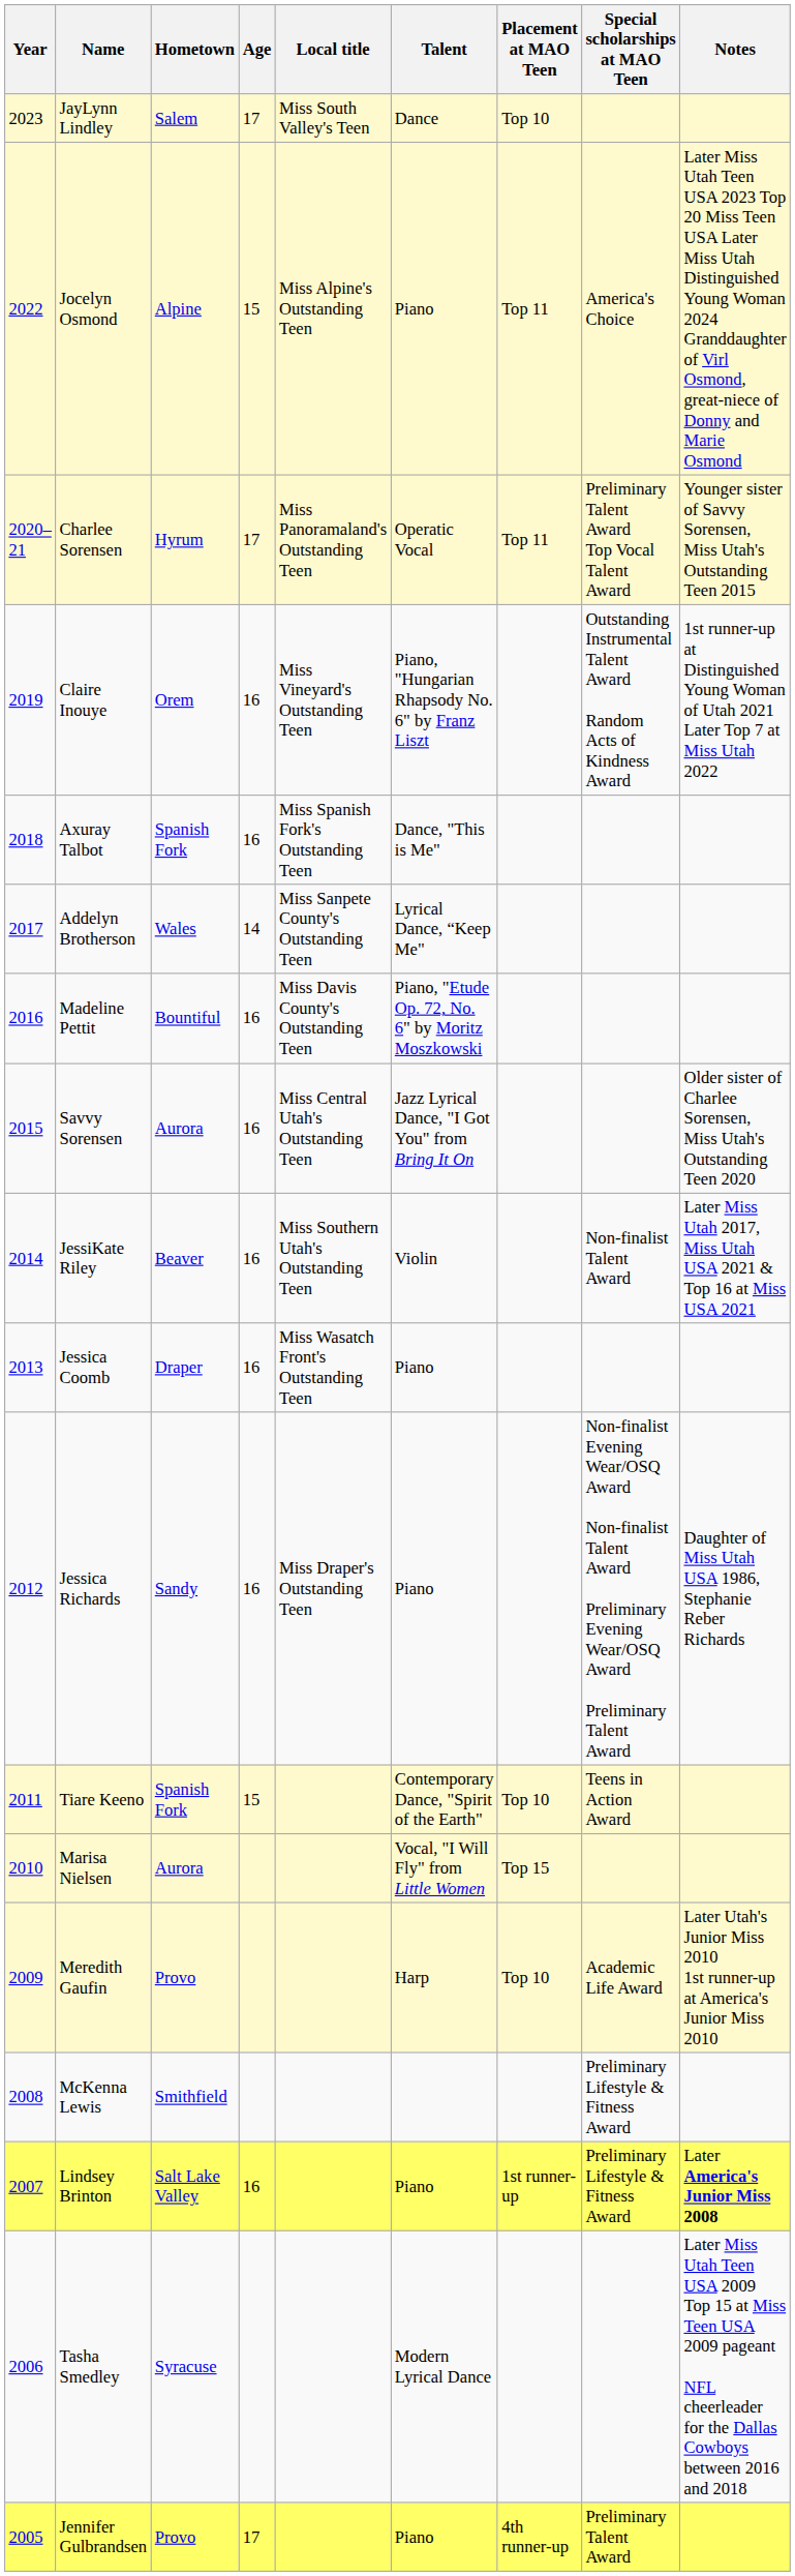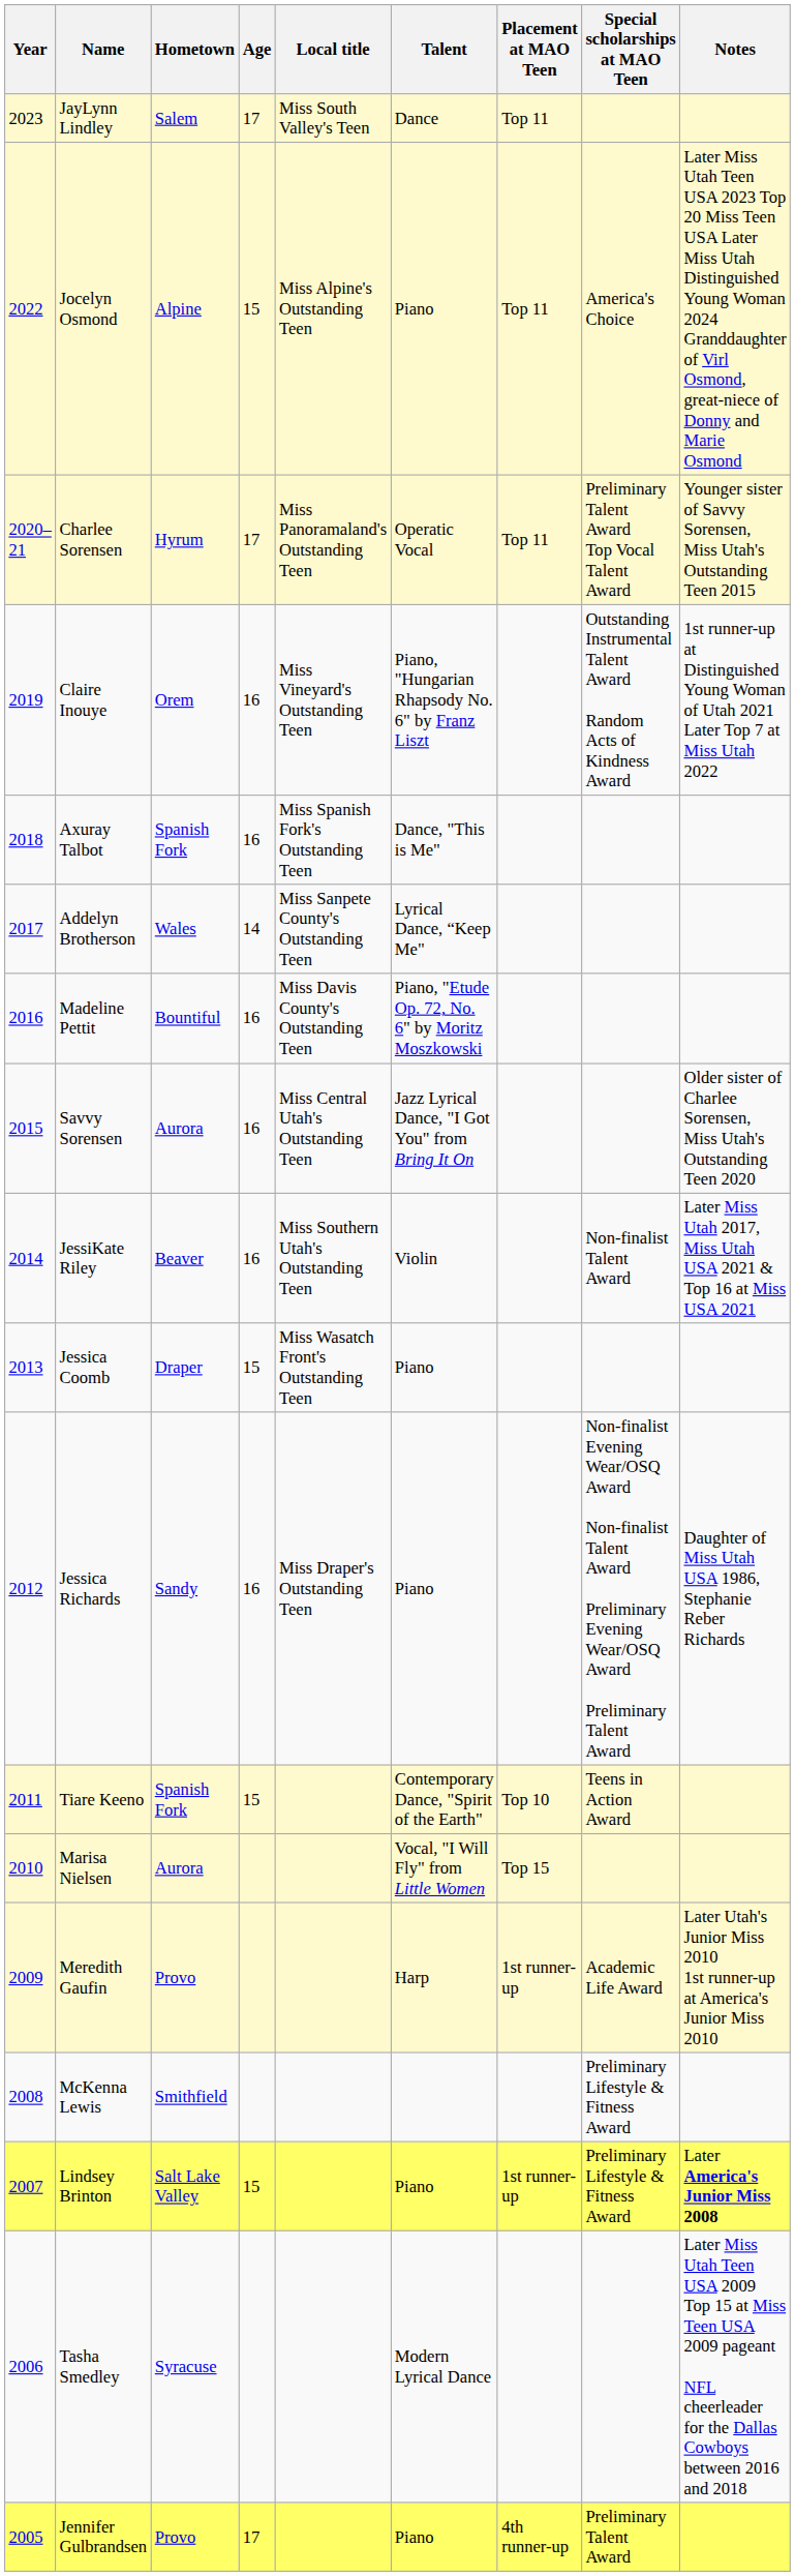 <table class="wikitable sortable" style="font-size:95%;">
 <tr>
 <th>Year</th>
 <th>Name</th>
 <th>Hometown</th>
 <th>Age</th>
 <th>Local title</th>
 <th>Talent</th>
 <th>Placement at MAO Teen</th>
 <th>Special scholarships at MAO Teen</th>
 <th>Notes</th>
 </tr>
 <tr style="background-color:#FFFACD;">
 <td>2023</td>
 <td>JayLynn Lindley</td>
 <td><a href='#'>Salem</a></td>
 <td>17</td>
 <td>Miss South Valley's Teen</td>
 <td>Dance</td>
-<td>Top 10</td>
+<td>Top 11</td>
 <td></td>
 <td></td>
 </tr>
 <tr style="background-color:#FFFACD;">
 <td><a href='#'>2022</a></td>
 <td>Jocelyn Osmond</td>
 <td><a href='#'>Alpine</a></td>
 <td>15</td>
 <td>Miss Alpine's Outstanding Teen</td>
 <td>Piano</td>
 <td>Top 11</td>
 <td>America's Choice</td>
 <td>Later Miss Utah Teen USA 2023 Top 20 Miss Teen USA  Later Miss Utah Distinguished Young Woman 2024<br>Granddaughter of <a href='#'>Virl Osmond</a>, great-niece of <a href='#'>Donny</a> and <a href='#'>Marie Osmond</a></td>
 </tr>
 <tr style="background-color:#FFFACD;">
 <td><a href='#'>2020–21</a></td>
 <td>Charlee Sorensen</td>
 <td><a href='#'>Hyrum</a></td>
 <td>17</td>
 <td>Miss Panoramaland's Outstanding Teen</td>
 <td>Operatic Vocal</td>
 <td>Top 11</td>
 <td>Preliminary Talent Award<br>Top Vocal Talent Award</td>
 <td>Younger sister of Savvy Sorensen, Miss Utah's Outstanding Teen 2015</td>
 </tr>
 <tr>
 <td><a href='#'>2019</a></td>
 <td>Claire Inouye</td>
 <td><a href='#'>Orem</a></td>
 <td>16</td>
 <td>Miss Vineyard's Outstanding Teen</td>
 <td>Piano, "Hungarian Rhapsody No. 6" by <a href='#'>Franz Liszt</a></td>
 <td></td>
 <td>Outstanding Instrumental Talent Award<br><br>Random Acts of Kindness Award</td>
 <td>1st runner-up at Distinguished Young Woman of Utah 2021<br>Later Top 7 at <a href='#'>Miss Utah</a> 2022</td>
 </tr>
 <tr>
 <td><a href='#'>2018</a></td>
 <td>Axuray Talbot</td>
 <td><a href='#'>Spanish Fork</a></td>
 <td>16</td>
 <td>Miss Spanish Fork's Outstanding Teen</td>
 <td>Dance, "This is Me"</td>
 <td></td>
 <td></td>
 <td></td>
 </tr>
 <tr>
 <td><a href='#'>2017</a></td>
 <td>Addelyn Brotherson</td>
 <td><a href='#'>Wales</a></td>
 <td>14</td>
 <td>Miss Sanpete County's Outstanding Teen</td>
 <td>Lyrical Dance, “Keep Me"</td>
 <td></td>
 <td></td>
 <td></td>
 </tr>
 <tr>
 <td><a href='#'>2016</a></td>
 <td>Madeline Pettit</td>
 <td><a href='#'>Bountiful</a></td>
 <td>16</td>
 <td>Miss Davis County's Outstanding Teen</td>
 <td>Piano, "<a href='#'>Etude Op. 72, No. 6</a>" by <a href='#'>Moritz Moszkowski</a></td>
 <td></td>
 <td></td>
 <td></td>
 </tr>
 <tr>
 <td><a href='#'>2015</a></td>
 <td>Savvy Sorensen</td>
 <td><a href='#'>Aurora</a></td>
 <td>16</td>
 <td>Miss Central Utah's Outstanding Teen</td>
 <td>Jazz Lyrical Dance, "I Got You" from <em><a href='#'>Bring It On</a></em></td>
 <td></td>
 <td></td>
 <td>Older sister of Charlee Sorensen, Miss Utah's Outstanding Teen 2020</td>
 </tr>
 <tr>
 <td><a href='#'>2014</a></td>
 <td>JessiKate Riley</td>
 <td><a href='#'>Beaver</a></td>
 <td>16</td>
 <td>Miss Southern Utah's Outstanding Teen</td>
 <td>Violin</td>
 <td></td>
 <td>Non-finalist Talent Award</td>
 <td>Later <a href='#'>Miss Utah</a> 2017, <a href='#'>Miss Utah USA</a> 2021 & Top 16 at <a href='#'>Miss USA 2021</a></td>
 </tr>
 <tr>
 <td><a href='#'>2013</a></td>
 <td>Jessica Coomb</td>
 <td><a href='#'>Draper</a></td>
-<td>16</td>
+<td>15</td>
 <td>Miss Wasatch Front's Outstanding Teen</td>
 <td>Piano</td>
 <td></td>
 <td></td>
 <td></td>
 </tr>
 <tr>
 <td><a href='#'>2012</a></td>
 <td>Jessica Richards</td>
 <td><a href='#'>Sandy</a></td>
 <td>16</td>
 <td>Miss Draper's Outstanding Teen</td>
 <td>Piano</td>
 <td></td>
 <td>Non-finalist Evening Wear/OSQ Award<br><br>Non-finalist Talent Award<br><br>Preliminary Evening Wear/OSQ Award<br><br>Preliminary Talent Award</td>
 <td>Daughter of <a href='#'>Miss Utah USA</a> 1986, Stephanie Reber Richards</td>
 </tr>
 <tr style="background-color:#FFFACD;">
 <td><a href='#'>2011</a></td>
 <td>Tiare Keeno</td>
 <td><a href='#'>Spanish Fork</a></td>
 <td>15</td>
 <td></td>
 <td>Contemporary Dance, "Spirit of the Earth"</td>
 <td>Top 10</td>
 <td>Teens in Action Award</td>
 <td></td>
 </tr>
 <tr style="background-color:#FFFACD;">
 <td><a href='#'>2010</a></td>
 <td>Marisa Nielsen</td>
 <td><a href='#'>Aurora</a></td>
 <td></td>
 <td></td>
 <td>Vocal, "I Will Fly" from <em><a href='#'>Little Women</a></em></td>
 <td>Top 15</td>
 <td></td>
 <td></td>
 </tr>
 <tr style="background-color:#FFFACD;">
 <td><a href='#'>2009</a></td>
 <td>Meredith Gaufin</td>
 <td><a href='#'>Provo</a></td>
 <td></td>
 <td></td>
 <td>Harp</td>
-<td>Top 10</td>
+<td>1st runner-up</td>
 <td>Academic Life Award</td>
 <td>Later Utah's Junior Miss 2010<br>1st runner-up at America's Junior Miss 2010</td>
 </tr>
 <tr>
 <td><a href='#'>2008</a></td>
 <td>McKenna Lewis</td>
 <td><a href='#'>Smithfield</a></td>
 <td></td>
 <td></td>
 <td></td>
 <td></td>
 <td>Preliminary Lifestyle & Fitness Award</td>
 <td></td>
 </tr>
 <tr style="background-color:#FFFF66;">
 <td><a href='#'>2007</a></td>
 <td>Lindsey Brinton</td>
 <td><a href='#'>Salt Lake Valley</a></td>
-<td>16</td>
+<td>15</td>
 <td></td>
 <td>Piano</td>
 <td>1st runner-up</td>
 <td>Preliminary Lifestyle & Fitness Award</td>
 <td>Later <strong><a href='#'>America's Junior Miss</a> 2008</strong></td>
 </tr>
 <tr>
 <td><a href='#'>2006</a></td>
 <td>Tasha Smedley</td>
 <td><a href='#'>Syracuse</a></td>
 <td></td>
 <td></td>
 <td>Modern Lyrical Dance</td>
 <td></td>
 <td></td>
 <td>Later <a href='#'>Miss Utah Teen USA</a> 2009<br>Top 15 at <a href='#'>Miss Teen USA</a> 2009 pageant<br><br><a href='#'>NFL</a> cheerleader for the <a href='#'>Dallas Cowboys</a> between 2016 and 2018 </td>
 </tr>
 <tr style="background-color:#FFFF66;">
 <td><a href='#'>2005</a></td>
 <td>Jennifer Gulbrandsen</td>
 <td><a href='#'>Provo</a></td>
 <td>17</td>
 <td></td>
 <td>Piano</td>
 <td>4th runner-up</td>
 <td>Preliminary Talent Award</td>
 <td></td>
 </tr>
 </table>
